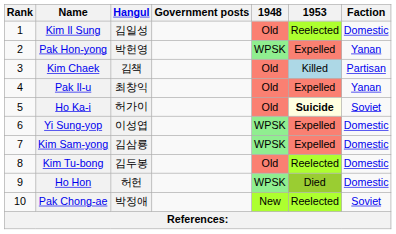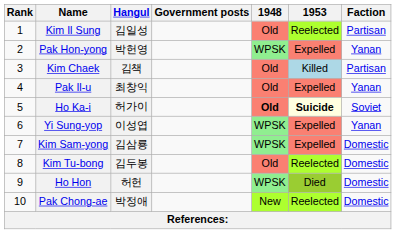 <table class="wikitable sortable">
 <tr>
 <th>Rank</th>
 <th>Name</th>
 <th class="unsortable"><a href='#'>Hangul</a></th>
 <th>Government posts</th>
 <th>1948</th>
 <th>1953</th>
 <th>Faction</th>
 </tr>
 <tr>
 <td align="center">1</td>
 <th align="center" scope="row" style="font-weight:normal;"><a href='#'>Kim Il Sung</a></th>
 <th align="center" scope="row" style="font-weight:normal;">김일성</th>
 <td></td>
 <td style="background: Salmon" align="center">Old</td>
 <td align="center" style="background: GreenYellow">Reelected</td>
-<td align="center"><a href='#'>Domestic</a></td>
+<td align="center"><a href='#'>Partisan</a></td>
 </tr>
 <tr>
 <td align="center">2</td>
 <th align="center" scope="row" style="font-weight:normal;"><a href='#'>Pak Hon-yong</a></th>
 <th align="center" scope="row" style="font-weight:normal;">박헌영</th>
 <td></td>
 <td align="center" style="background: LightGreen">WPSK</td>
 <td style="background: Salmon" align="center">Expelled</td>
 <td align="center"><a href='#'>Yanan</a></td>
 </tr>
 <tr>
 <td align="center">3</td>
 <th align="center" scope="row" style="font-weight:normal;"><a href='#'>Kim Chaek</a></th>
 <th align="center" scope="row" style="font-weight:normal;">김책</th>
 <td></td>
 <td style="background: Salmon" align="center">Old</td>
 <td data-sort-value="3"  align="center" style="background: LightBlue">Killed</td>
 <td align="center"><a href='#'>Partisan</a></td>
 </tr>
 <tr>
 <td align="center">4</td>
 <th align="center" scope="row" style="font-weight:normal;"><a href='#'>Pak Il-u</a></th>
 <th align="center" scope="row" style="font-weight:normal;">최창익</th>
 <td></td>
 <td style="background: Salmon" align="center">Old</td>
 <td style="background: Salmon" align="center">Expelled</td>
 <td align="center"><a href='#'>Yanan</a></td>
 </tr>
 <tr>
 <td align="center">5</td>
 <th align="center" scope="row" style="font-weight:normal;"><a href='#'>Ho Ka-i</a></th>
 <th align="center" scope="row" style="font-weight:normal;">허가이</th>
 <td></td>
-<td style="background: Salmon" align="center">Old</td>
+<td style="background: Salmon" align="center"><strong>Old</strong></td>
 <td data-sort-value="5" align="center" style="background: LightYellow"><strong>Suicide</strong></td>
 <td align="center"><a href='#'>Soviet</a></td>
 </tr>
 <tr>
 <td align="center">6</td>
 <th align="center" scope="row" style="font-weight:normal;"><a href='#'>Yi Sung-yop</a></th>
 <th align="center" scope="row" style="font-weight:normal;">이성엽</th>
 <td></td>
 <td align="center" style="background: LightGreen">WPSK</td>
 <td style="background: Salmon" align="center">Expelled</td>
-<td align="center"><a href='#'>Domestic</a></td>
+<td align="center"><a href='#'>Yanan</a></td>
 </tr>
 <tr>
 <td align="center">7</td>
 <th align="center" scope="row" style="font-weight:normal;"><a href='#'>Kim Sam-yong</a></th>
 <th align="center" scope="row" style="font-weight:normal;">김삼룡</th>
 <td></td>
 <td align="center" style="background: LightGreen">WPSK</td>
 <td style="background: Salmon" align="center">Expelled</td>
 <td align="center"><a href='#'>Domestic</a></td>
 </tr>
 <tr>
 <td align="center">8</td>
 <th align="center" scope="row" style="font-weight:normal;"><a href='#'>Kim Tu-bong</a></th>
 <th align="center" scope="row" style="font-weight:normal;">김두봉</th>
 <td></td>
 <td style="background: Salmon" align="center">Old</td>
 <td align="center" style="background: GreenYellow">Reelected</td>
 <td align="center"><a href='#'>Domestic</a></td>
 </tr>
 <tr>
 <td align="center">9</td>
 <th align="center" scope="row" style="font-weight:normal;"><a href='#'>Ho Hon</a></th>
 <th align="center" scope="row" style="font-weight:normal;">허헌</th>
 <td></td>
 <td align="center" style="background: LightGreen">WPSK</td>
 <td data-sort-value="1" align="center" style="background: YellowGreen">Died</td>
 <td align="center"><a href='#'>Domestic</a></td>
 </tr>
 <tr>
 <td align="center">10</td>
 <th align="center" scope="row" style="font-weight:normal;"><a href='#'>Pak Chong-ae</a></th>
 <th align="center" scope="row" style="font-weight:normal;">박정애</th>
 <td></td>
 <td align="center" style="background: GreenYellow">New</td>
 <td align="center" style="background: GreenYellow">Reelected</td>
-<td align="center"><a href='#'>Soviet</a></td>
+<td align="center"><a href='#'>Domestic</a></td>
 </tr>
 <tr>
 <th colspan="7" unsortable><strong>References:</strong><br></th>
 </tr>
 </table>
